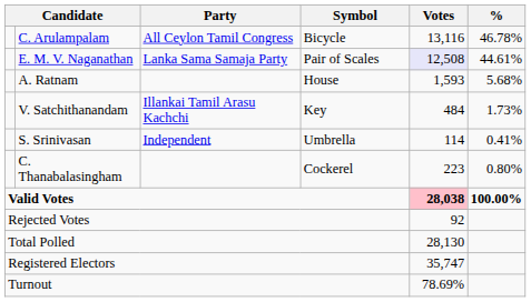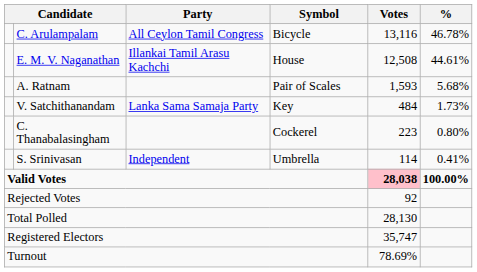 <table class="wikitable" border="1" style="text-align:right;">
 <tr>
 <th align=left colspan=2 width="180">Candidate</th>
 <th align=left width="180">Party</th>
 <th align=left width="120">Symbol</th>
 <th align=left width="60">Votes</th>
 <th align=left width="60">%</th>
 </tr>
 <tr>
 <td bgcolor=> </td>
 <td align=left><a href='#'>C. Arulampalam</a></td>
 <td align=left><a href='#'>All Ceylon Tamil Congress</a></td>
 <td align=left>Bicycle</td>
 <td>13,116</td>
 <td>46.78%</td>
 </tr>
 <tr>
 <td bgcolor=> </td>
 <td align=left><a href='#'>E. M. V. Naganathan</a></td>
-<td align=left><a href='#'>Lanka Sama Samaja Party</a></td>
-<td align=left>Pair of Scales</td>
-<td style="background: lavender;">12,508</td>
+<td align=left><a href='#'>Illankai Tamil Arasu Kachchi</a></td>
+<td align=left>House</td>
+<td>12,508</td>
 <td>44.61%</td>
 </tr>
 <tr>
 <td></td>
 <td align=left>A. Ratnam</td>
 <td></td>
-<td align=left>House</td>
+<td align=left>Pair of Scales</td>
 <td>1,593</td>
 <td>5.68%</td>
 </tr>
 <tr>
 <td bgcolor=> </td>
 <td align=left>V. Satchithanandam</td>
-<td align=left><a href='#'>Illankai Tamil Arasu Kachchi</a></td>
+<td align=left><a href='#'>Lanka Sama Samaja Party</a></td>
 <td align=left>Key</td>
 <td>484</td>
 <td>1.73%</td>
+</tr>
+<tr>
+<td></td>
+<td align=left>C. Thanabalasingham</td>
+<td></td>
+<td align=left>Cockerel</td>
+<td>223</td>
+<td>0.80%</td>
 </tr>
 <tr>
 <td></td>
 <td align=left>S. Srinivasan</td>
 <td align=left><a href='#'>Independent</a></td>
 <td align=left>Umbrella</td>
 <td>114</td>
 <td>0.41%</td>
-</tr>
-<tr>
-<td></td>
-<td align=left>C. Thanabalasingham</td>
-<td></td>
-<td align=left>Cockerel</td>
-<td>223</td>
-<td>0.80%</td>
 </tr>
 <tr>
 <td align=left colspan=4><strong>Valid Votes</strong></td>
 <td style="background: pink;"><strong>28,038</strong></td>
 <td><strong>100.00%</strong></td>
 </tr>
 <tr>
 <td align=left colspan=4>Rejected Votes</td>
 <td>92</td>
 <td></td>
 </tr>
 <tr>
 <td align=left colspan=4>Total Polled</td>
 <td>28,130</td>
 <td></td>
 </tr>
 <tr>
 <td align=left colspan=4>Registered Electors</td>
 <td>35,747</td>
 <td></td>
 </tr>
 <tr>
 <td align=left colspan=4>Turnout</td>
 <td>78.69%</td>
 </tr>
 </table>
